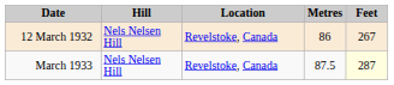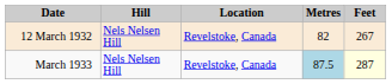 <table class="wikitable sortable" style="text-align:left; line-height:16px; width:33%;">
 <tr>
 <th style="background-color: #ccc;" width="120">Date</th>
 <th style="background-color: #ccc;" width="100">Hill</th>
 <th style="background-color: #ccc;" width="155">Location</th>
 <th style="background-color: #ccc;" width="48">Metres</th>
 <th style="background-color: #ccc;" width="48">Feet</th>
 </tr>
 <tr bgcolor=#FAEBD7>
 <td align=right>12 March 1932  </td>
 <td><a href='#'>Nels Nelsen Hill</a></td>
 <td><a href='#'>Revelstoke</a>, <a href='#'>Canada</a></td>
-<td align=center>86</td>
+<td align=center>82</td>
 <td align=center>267</td>
 </tr>
 <tr>
 <td align=right>March 1933  </td>
 <td><a href='#'>Nels Nelsen Hill</a></td>
 <td><a href='#'>Revelstoke</a>, <a href='#'>Canada</a></td>
-<td align=center>87.5</td>
+<td align=center style="background: lightblue;">87.5</td>
 <td align=center style="background: lightyellow;">287</td>
 </tr>
 </table>
